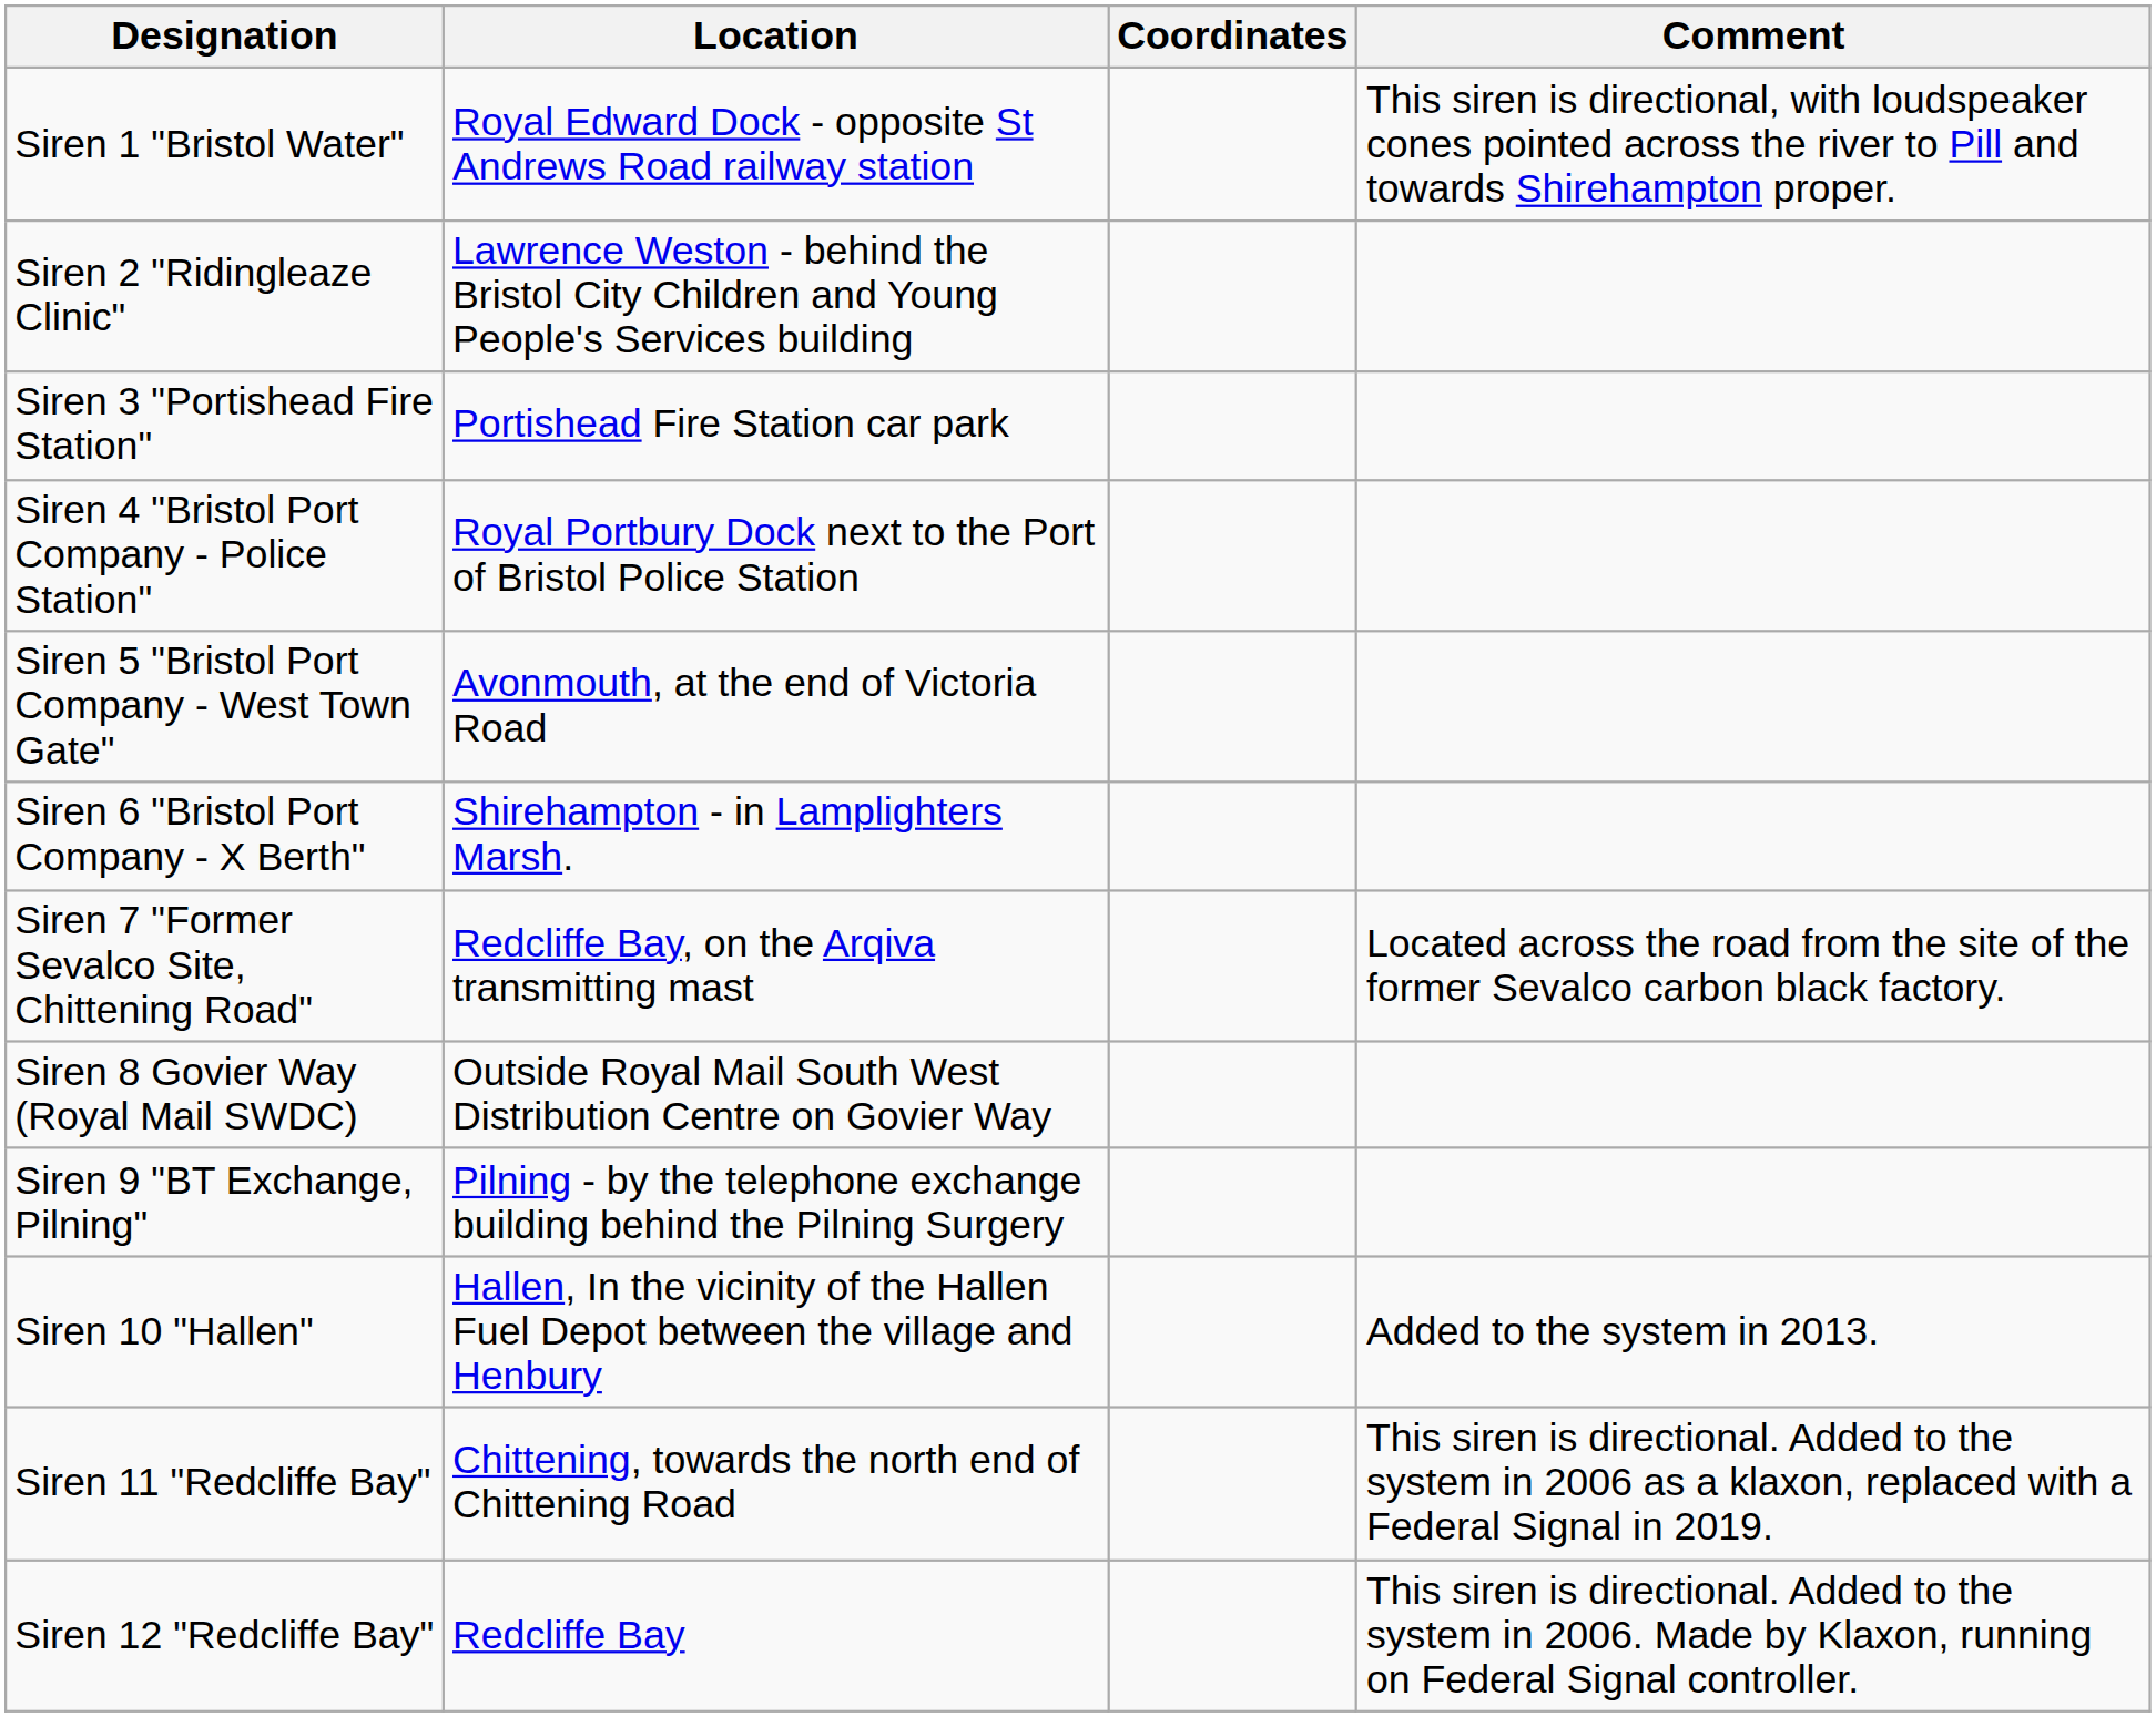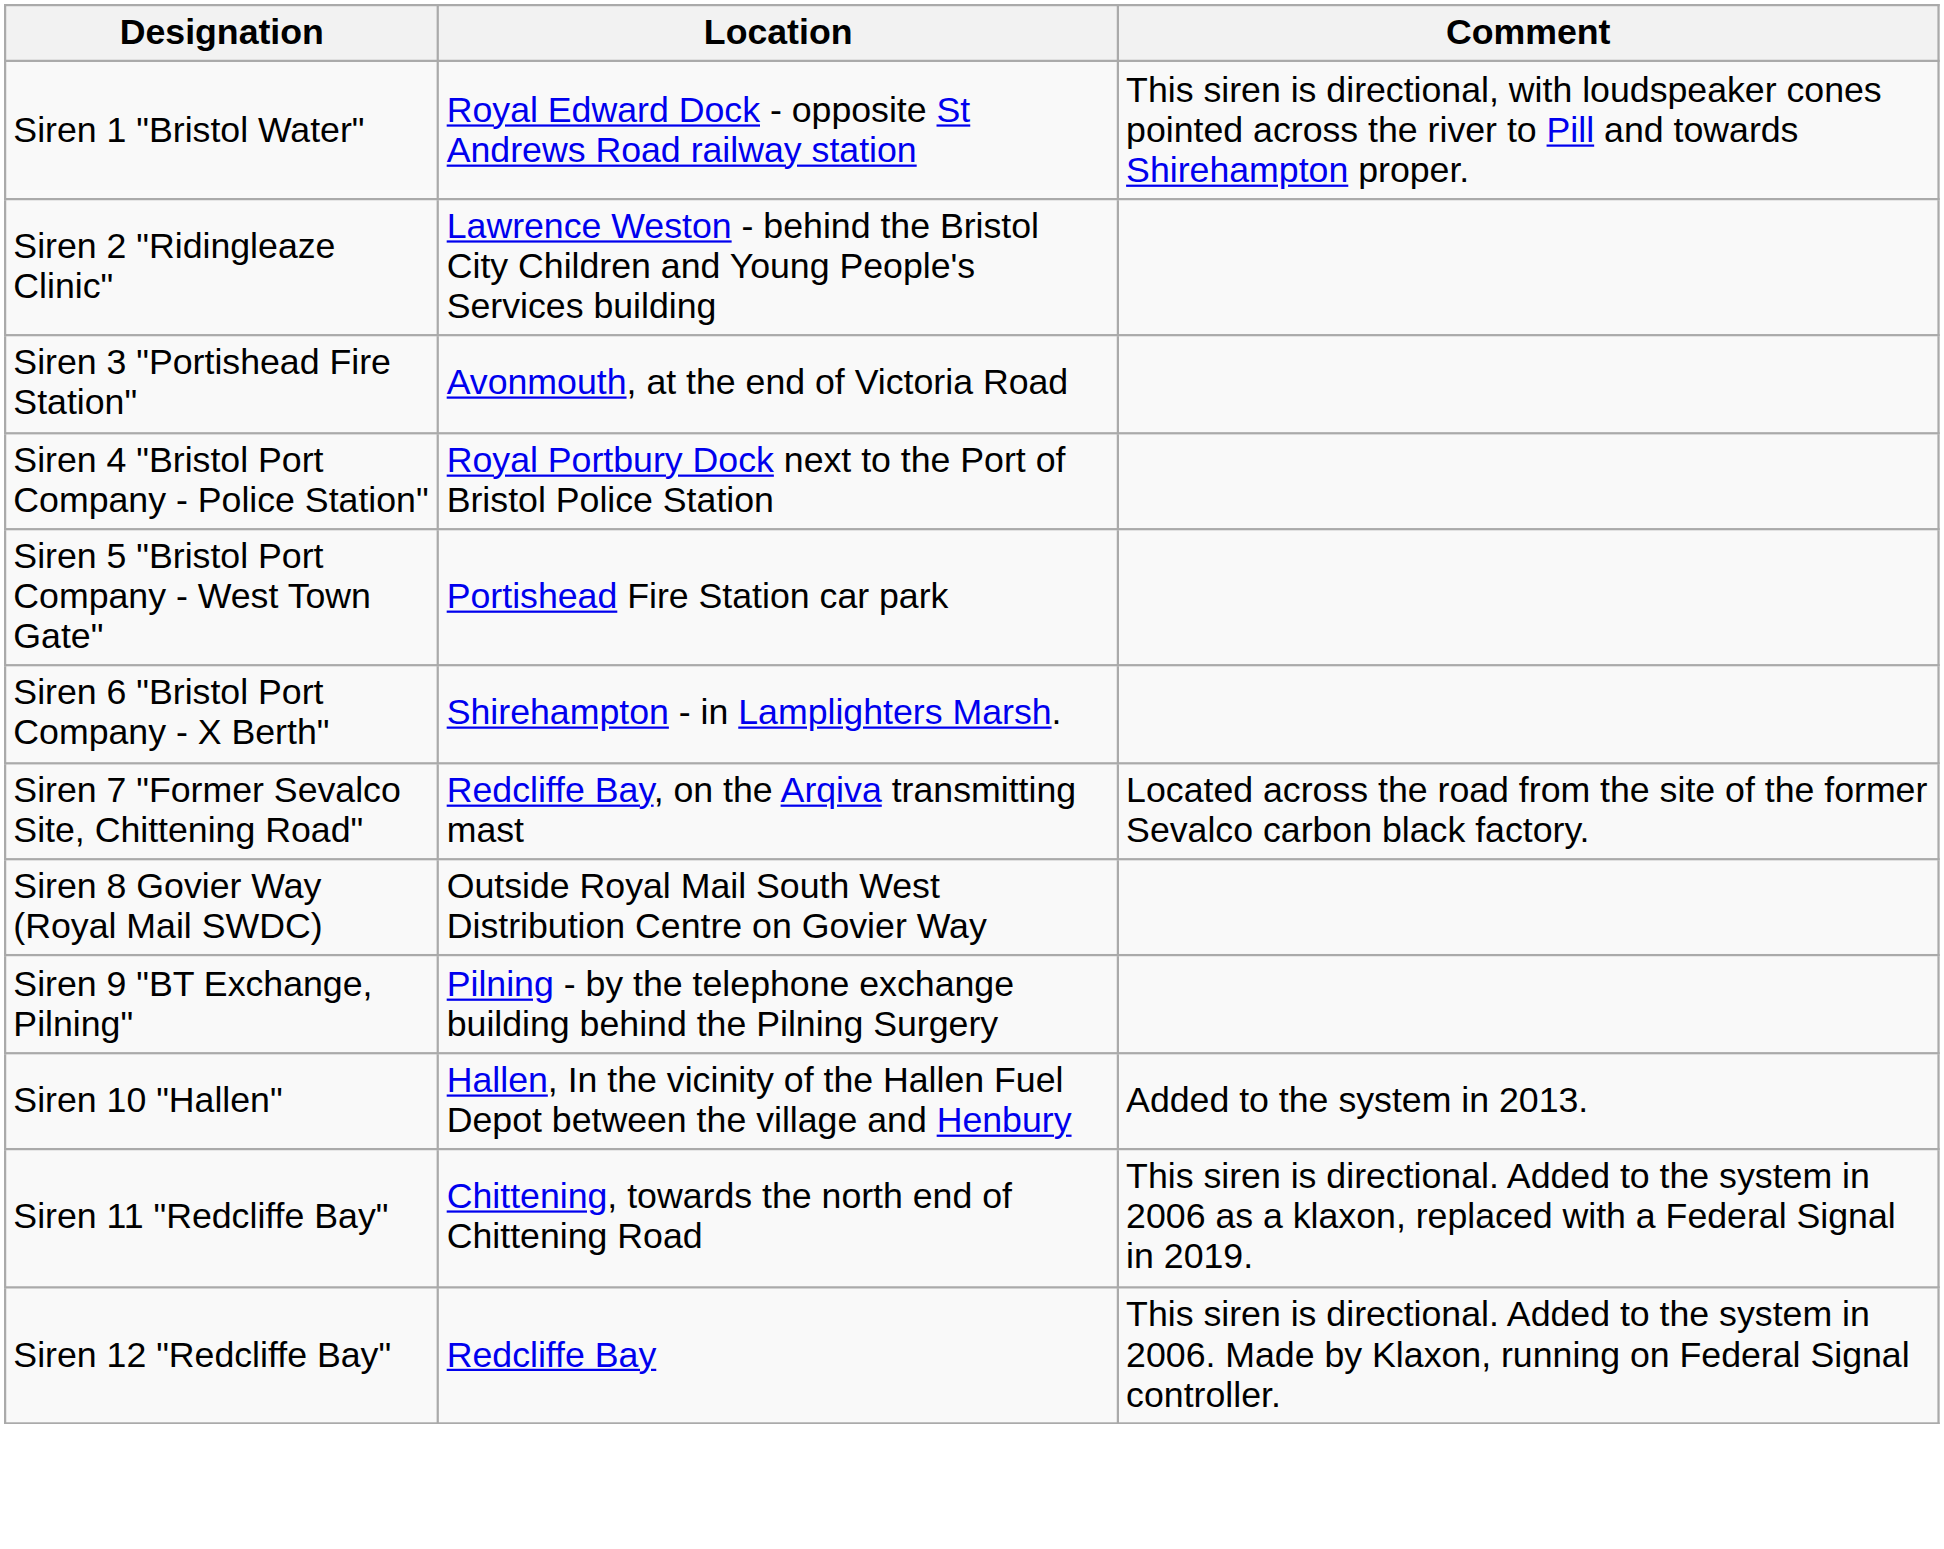 <table class="wikitable">
 <tr>
 <th>Designation</th>
 <th>Location</th>
-<th>Coordinates</th>
 <th>Comment</th>
 </tr>
 <tr>
 <td>Siren 1 "Bristol Water"</td>
 <td><a href='#'>Royal Edward Dock</a> - opposite <a href='#'>St Andrews Road railway station</a></td>
-<td></td>
 <td>This siren is directional, with loudspeaker cones pointed across the river to <a href='#'>Pill</a> and towards <a href='#'>Shirehampton</a> proper.</td>
 </tr>
 <tr>
 <td>Siren 2 "Ridingleaze Clinic"</td>
 <td><a href='#'>Lawrence Weston</a> - behind the Bristol City Children and Young People's Services building</td>
 <td></td>
-<td></td>
 </tr>
 <tr>
 <td>Siren 3 "Portishead Fire Station"</td>
-<td><a href='#'>Portishead</a> Fire Station car park</td>
-<td></td>
+<td><a href='#'>Avonmouth</a>, at the end of Victoria Road</td>
 <td></td>
 </tr>
 <tr>
 <td>Siren 4 "Bristol Port Company - Police Station"</td>
 <td><a href='#'>Royal Portbury Dock</a> next to the Port of Bristol Police Station</td>
 <td></td>
-<td></td>
 </tr>
 <tr>
 <td>Siren 5 "Bristol Port Company - West Town Gate"</td>
-<td><a href='#'>Avonmouth</a>, at the end of Victoria Road</td>
-<td></td>
+<td><a href='#'>Portishead</a> Fire Station car park</td>
 <td></td>
 </tr>
 <tr>
 <td>Siren 6 "Bristol Port Company - X Berth"</td>
 <td><a href='#'>Shirehampton</a> - in <a href='#'>Lamplighters Marsh</a>.</td>
 <td></td>
-<td></td>
 </tr>
 <tr>
 <td>Siren 7 "Former Sevalco Site, Chittening Road"</td>
 <td><a href='#'>Redcliffe Bay</a>, on the <a href='#'>Arqiva</a> transmitting mast</td>
-<td></td>
 <td>Located across the road from the site of the former Sevalco carbon black factory.</td>
 </tr>
 <tr>
 <td>Siren 8 Govier Way (Royal Mail SWDC)</td>
 <td>Outside Royal Mail South West Distribution Centre on Govier Way</td>
 <td></td>
-<td></td>
 </tr>
 <tr>
 <td>Siren 9 "BT Exchange, Pilning"</td>
 <td><a href='#'>Pilning</a> - by the telephone exchange building behind the Pilning Surgery</td>
 <td></td>
-<td></td>
 </tr>
 <tr>
 <td>Siren 10 "Hallen"</td>
 <td><a href='#'>Hallen</a>, In the vicinity of the Hallen Fuel Depot between the village and <a href='#'>Henbury</a></td>
-<td></td>
 <td>Added to the system in 2013.</td>
 </tr>
 <tr>
 <td>Siren 11 "Redcliffe Bay"</td>
 <td><a href='#'>Chittening</a>, towards the north end of Chittening Road</td>
-<td></td>
 <td>This siren is directional. Added to the system in 2006 as a klaxon, replaced with a Federal Signal in 2019.</td>
 </tr>
 <tr>
 <td>Siren 12 "Redcliffe Bay"</td>
 <td><a href='#'>Redcliffe Bay</a></td>
-<td></td>
 <td>This siren is directional. Added to the system in 2006. Made by Klaxon, running on Federal Signal controller.</td>
 </tr>
 </table>
